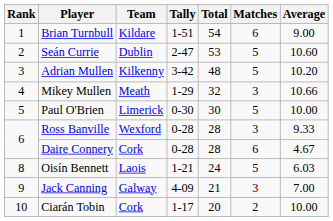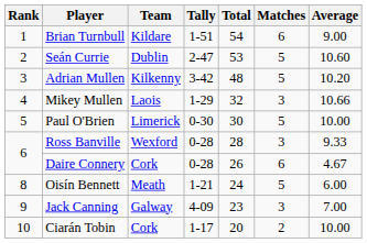 <table class="wikitable">
 <tr>
 <th>Rank</th>
 <th>Player</th>
 <th>Team</th>
 <th>Tally</th>
 <th>Total</th>
 <th>Matches</th>
 <th>Average</th>
 </tr>
 <tr>
 <td rowspan=1 align=center>1</td>
 <td><a href='#'>Brian Turnbull</a></td>
 <td><a href='#'>Kildare</a></td>
 <td align=center>1-51</td>
 <td align=center>54</td>
 <td align=center>6</td>
 <td align=center>9.00</td>
 </tr>
 <tr>
 <td rowspan=1 align=center>2</td>
 <td><a href='#'>Seán Currie</a></td>
 <td><a href='#'>Dublin</a></td>
 <td align=center>2-47</td>
 <td align=center>53</td>
 <td align=center>5</td>
 <td align=center>10.60</td>
 </tr>
 <tr>
 <td rowspan=1 align=center>3</td>
 <td><a href='#'>Adrian Mullen</a></td>
 <td><a href='#'>Kilkenny</a></td>
 <td align=center>3-42</td>
 <td align=center>48</td>
 <td align=center>5</td>
 <td align=center>10.20</td>
 </tr>
 <tr>
 <td rowspan=1 align=center>4</td>
 <td>Mikey Mullen</td>
-<td><a href='#'>Meath</a></td>
+<td><a href='#'>Laois</a></td>
 <td align=center>1-29</td>
 <td align=center>32</td>
 <td align=center>3</td>
 <td align=center>10.66</td>
 </tr>
 <tr>
 <td rowspan=1 align=center>5</td>
 <td>Paul O'Brien</td>
 <td><a href='#'>Limerick</a></td>
 <td align=center>0-30</td>
 <td align=center>30</td>
 <td align=center>5</td>
 <td align=center>10.00</td>
 </tr>
 <tr>
 <td rowspan=2 align=center>6</td>
 <td><a href='#'>Ross Banville</a></td>
 <td><a href='#'>Wexford</a></td>
 <td align=center>0-28</td>
 <td align=center>28</td>
 <td align=center>3</td>
 <td align=center>9.33</td>
 </tr>
 <tr>
 <td><a href='#'>Daire Connery</a></td>
 <td><a href='#'>Cork</a></td>
 <td align=center>0-28</td>
-<td align=center>28</td>
+<td align=center>26</td>
 <td align=center>6</td>
 <td align=center>4.67</td>
 </tr>
 <tr>
 <td rowspan=1 align=center>8</td>
 <td>Oisín Bennett</td>
-<td><a href='#'>Laois</a></td>
+<td><a href='#'>Meath</a></td>
 <td align=center>1-21</td>
 <td align=center>24</td>
 <td align=center>5</td>
-<td align=center>6.03</td>
+<td align=center>6.00</td>
 </tr>
 <tr>
 <td rowspan=1 align=center>9</td>
 <td><a href='#'>Jack Canning</a></td>
 <td><a href='#'>Galway</a></td>
 <td align=center>4-09</td>
-<td align=center>21</td>
+<td align=center>23</td>
 <td align=center>3</td>
 <td align=center>7.00</td>
 </tr>
 <tr>
 <td rowspan=1 align=center>10</td>
 <td>Ciarán Tobin</td>
 <td><a href='#'>Cork</a></td>
 <td align=center>1-17</td>
 <td align=center>20</td>
 <td align=center>2</td>
 <td align=center>10.00</td>
 </tr>
 </table>
